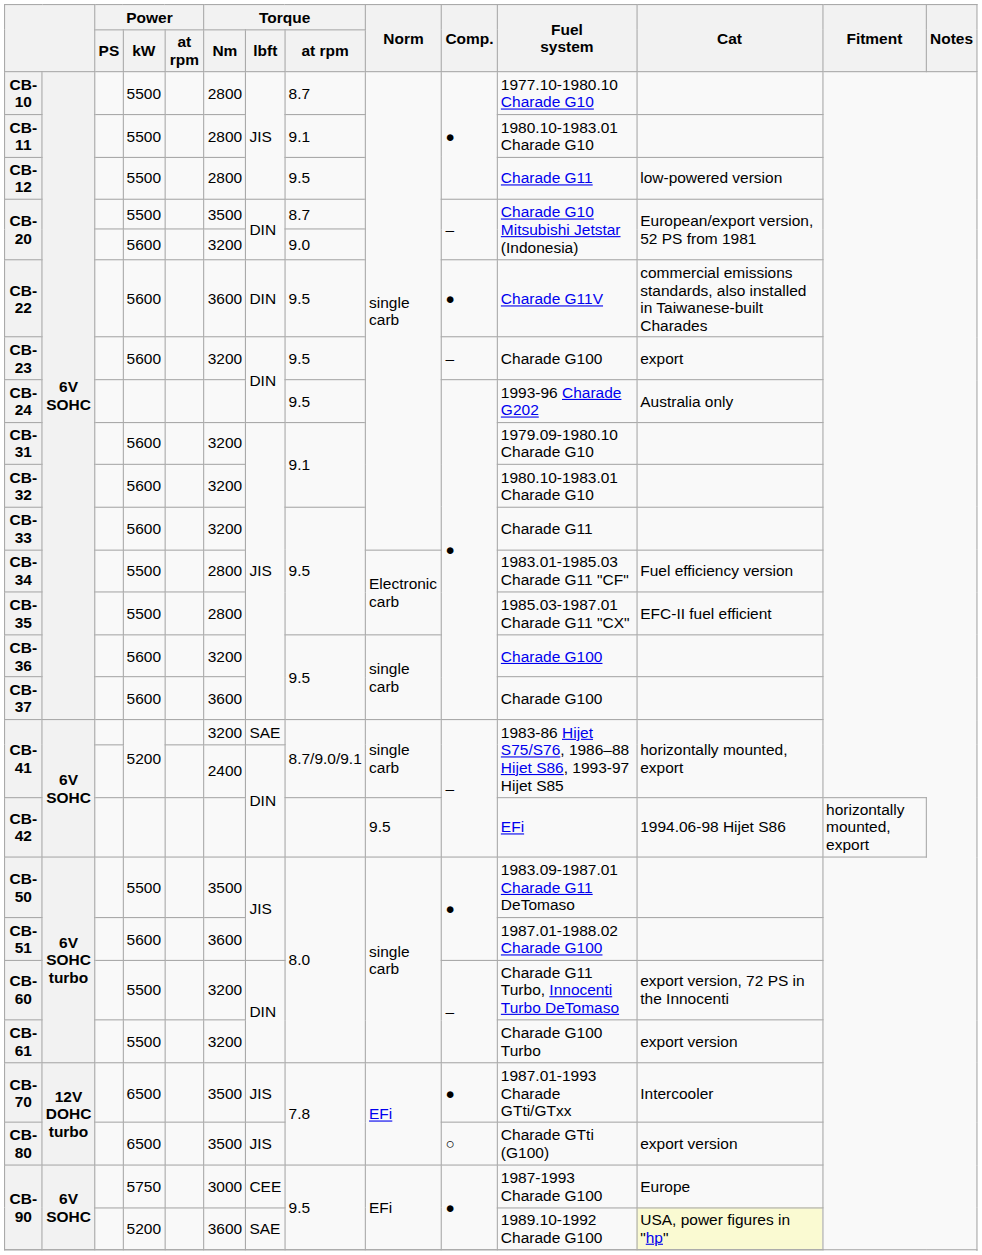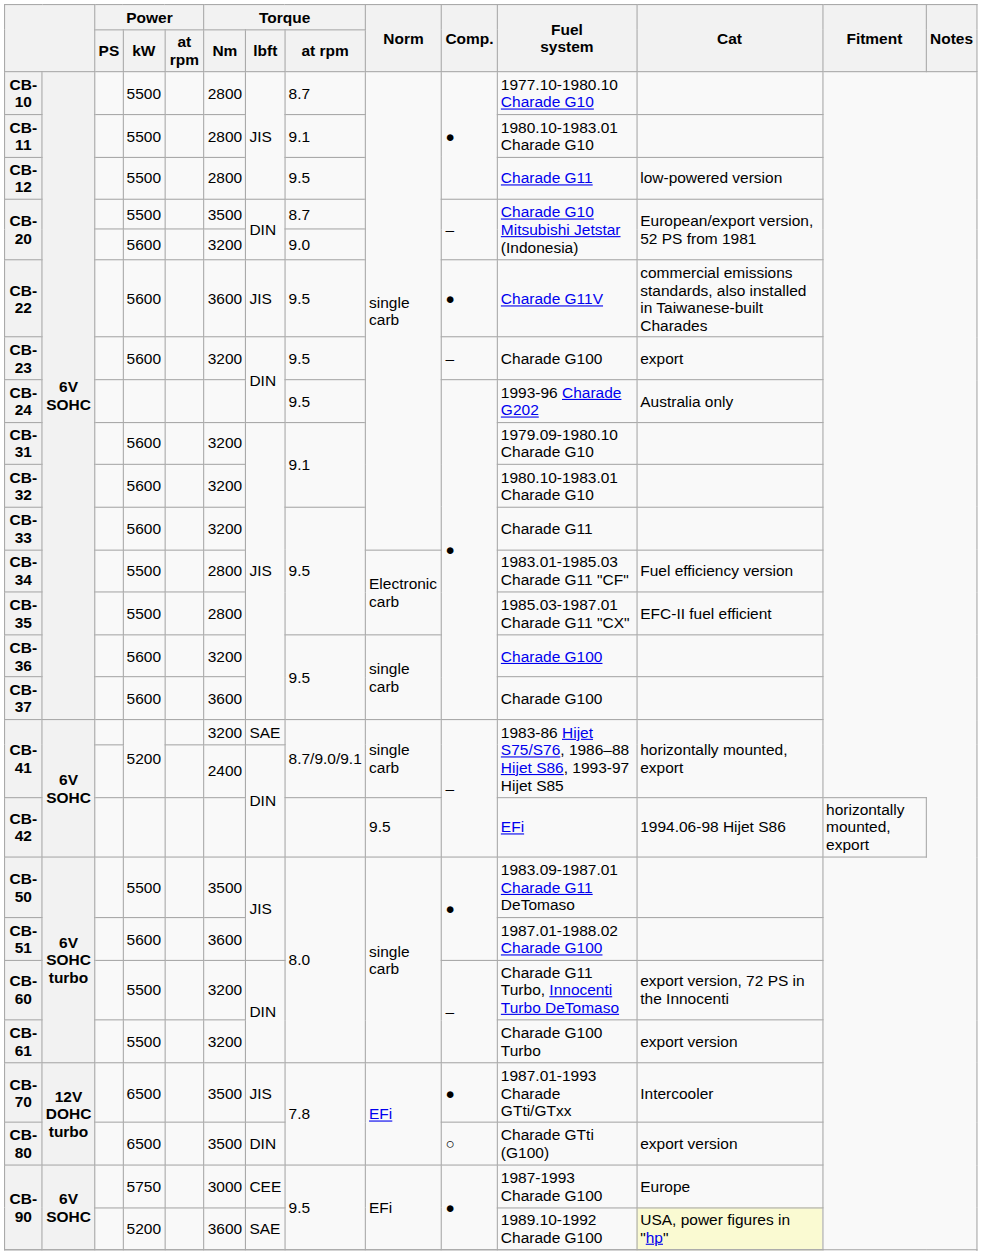 <table class="wikitable" width="70%" style="font-size:88%;">
 <tr>
 <th rowspan="2" colspan="2"></th>
 <th colspan="3">Power</th>
 <th colspan="3">Torque</th>
 <th rowspan="2">Norm</th>
 <th rowspan="2">Comp.</th>
 <th rowspan="2">Fuel<br>system</th>
 <th rowspan="2">Cat</th>
 <th rowspan="2">Fitment</th>
 <th rowspan="2">Notes</th>
 </tr>
 <tr>
 <th>PS</th>
 <th>kW</th>
 <th>at rpm</th>
 <th>Nm</th>
 <th>lbft</th>
 <th>at rpm</th>
 </tr>
 <tr>
 <th>CB-10</th>
 <th rowspan="15">6V<br>SOHC</th>
 <td></td>
 <td>5500</td>
 <td></td>
 <td>2800</td>
 <td rowspan="3">JIS</td>
 <td>8.7</td>
 <td rowspan="11">single<br>carb</td>
 <td rowspan="3">●</td>
 <td>1977.10-1980.10 <a href='#'>Charade G10</a></td>
 <td></td>
 </tr>
 <tr>
 <th>CB-11</th>
 <td></td>
 <td>5500</td>
 <td></td>
 <td>2800</td>
 <td>9.1</td>
 <td>1980.10-1983.01 Charade G10</td>
 <td></td>
 </tr>
 <tr>
 <th>CB-12</th>
 <td></td>
 <td>5500</td>
 <td></td>
 <td>2800</td>
 <td>9.5</td>
 <td><a href='#'>Charade G11</a></td>
 <td>low-powered version</td>
 </tr>
 <tr>
 <th rowspan="2">CB-20</th>
 <td></td>
 <td>5500</td>
 <td></td>
 <td>3500</td>
 <td rowspan="2">DIN</td>
 <td>8.7</td>
 <td rowspan="2">–</td>
 <td rowspan="2"><a href='#'>Charade G10</a><br><a href='#'>Mitsubishi Jetstar</a> (Indonesia)</td>
 <td rowspan="2">European/export version,<br>52 PS from 1981</td>
 </tr>
 <tr>
 <td></td>
 <td>5600</td>
 <td></td>
 <td>3200</td>
 <td>9.0</td>
 </tr>
 <tr>
 <th>CB-22</th>
 <td></td>
 <td>5600</td>
 <td></td>
 <td>3600</td>
-<td>DIN</td>
+<td>JIS</td>
 <td>9.5</td>
 <td>●</td>
 <td><a href='#'>Charade G11V</a></td>
 <td>commercial emissions standards, also installed in Taiwanese-built Charades</td>
 </tr>
 <tr>
 <th>CB-23</th>
 <td></td>
 <td>5600</td>
 <td></td>
 <td>3200</td>
 <td rowspan="2">DIN</td>
 <td>9.5</td>
 <td>–</td>
 <td>Charade G100</td>
 <td>export</td>
 </tr>
 <tr>
 <th>CB-24</th>
 <td></td>
 <td></td>
 <td></td>
 <td></td>
 <td>9.5</td>
 <td rowspan="8">●</td>
 <td>1993-96 <a href='#'>Charade G202</a></td>
 <td>Australia only</td>
 </tr>
 <tr>
 <th>CB-31</th>
 <td></td>
 <td>5600</td>
 <td></td>
 <td>3200</td>
 <td rowspan="7">JIS</td>
 <td rowspan="2">9.1</td>
 <td>1979.09-1980.10 Charade G10</td>
 <td></td>
 </tr>
 <tr>
 <th>CB-32</th>
 <td></td>
 <td>5600</td>
 <td></td>
 <td>3200</td>
 <td>1980.10-1983.01 Charade G10</td>
 <td></td>
 </tr>
 <tr>
 <th>CB-33</th>
 <td></td>
 <td>5600</td>
 <td></td>
 <td>3200</td>
 <td rowspan="3">9.5</td>
 <td>Charade G11</td>
 <td></td>
 </tr>
 <tr>
 <th>CB-34</th>
 <td></td>
 <td>5500</td>
 <td></td>
 <td>2800</td>
 <td rowspan="2">Electronic<br>carb</td>
 <td>1983.01-1985.03 Charade G11 "CF"</td>
 <td>Fuel efficiency version</td>
 </tr>
 <tr>
 <th>CB-35</th>
 <td></td>
 <td>5500</td>
 <td></td>
 <td>2800</td>
 <td>1985.03-1987.01 Charade G11 "CX"</td>
 <td>EFC-II fuel efficient</td>
 </tr>
 <tr>
 <th>CB-36</th>
 <td></td>
 <td>5600</td>
 <td></td>
 <td>3200</td>
 <td rowspan="2">9.5</td>
 <td rowspan="2">single<br>carb</td>
 <td><a href='#'>Charade G100</a></td>
 <td></td>
 </tr>
 <tr>
 <th>CB-37</th>
 <td></td>
 <td>5600</td>
 <td></td>
 <td>3600</td>
 <td>Charade G100</td>
 <td></td>
 </tr>
 <tr>
 <th rowspan="2">CB-41</th>
 <th rowspan="3">6V<br>SOHC</th>
 <td></td>
 <td rowspan="2">5200</td>
 <td></td>
 <td>3200</td>
 <td>SAE</td>
 <td rowspan="2">8.7/9.0/9.1</td>
 <td rowspan="2">single carb</td>
 <td rowspan="3">–</td>
 <td rowspan="2">1983-86 <a href='#'>Hijet S75/S76</a>, 1986–88 <a href='#'>Hijet S86</a>, 1993-97 Hijet S85</td>
 <td rowspan="2">horizontally mounted, export</td>
 </tr>
 <tr>
 <td></td>
 <td></td>
 <td>2400</td>
 <td rowspan="2">DIN</td>
 </tr>
 <tr>
 <th>CB-42</th>
 <td></td>
 <td></td>
 <td></td>
 <td></td>
 <td></td>
 <td>9.5</td>
 <td><a href='#'>EFi</a></td>
 <td>1994.06-98 Hijet S86</td>
 <td>horizontally mounted, export</td>
 </tr>
 <tr>
 <th>CB-50</th>
 <th rowspan="4">6V<br>SOHC<br>turbo</th>
 <td></td>
 <td>5500</td>
 <td></td>
 <td>3500</td>
 <td rowspan="2">JIS</td>
 <td rowspan="4">8.0</td>
 <td rowspan="4">single<br>carb</td>
 <td rowspan="2">●</td>
 <td>1983.09-1987.01 <a href='#'>Charade G11</a> DeTomaso</td>
 <td></td>
 </tr>
 <tr>
 <th>CB-51</th>
 <td></td>
 <td>5600</td>
 <td></td>
 <td>3600</td>
 <td>1987.01-1988.02 <a href='#'>Charade G100</a></td>
 <td></td>
 </tr>
 <tr>
 <th>CB-60</th>
 <td></td>
 <td>5500</td>
 <td></td>
 <td>3200</td>
 <td rowspan="2">DIN</td>
 <td rowspan="2">–</td>
 <td>Charade G11 Turbo, <a href='#'>Innocenti Turbo DeTomaso</a></td>
 <td>export version, 72 PS in the Innocenti</td>
 </tr>
 <tr>
 <th>CB-61</th>
 <td></td>
 <td>5500</td>
 <td></td>
 <td>3200</td>
 <td>Charade G100 Turbo</td>
 <td>export version</td>
 </tr>
 <tr>
 <th>CB-70</th>
 <th rowspan="2">12V<br>DOHC<br>turbo</th>
 <td></td>
 <td>6500</td>
 <td></td>
 <td>3500</td>
 <td>JIS</td>
 <td rowspan="2">7.8</td>
 <td rowspan="2"><a href='#'>EFi</a></td>
 <td>●</td>
 <td>1987.01-1993 Charade GTti/GTxx</td>
 <td>Intercooler</td>
 </tr>
 <tr>
 <th>CB-80</th>
 <td></td>
 <td>6500</td>
 <td></td>
 <td>3500</td>
-<td>JIS</td>
+<td>DIN</td>
 <td>○</td>
 <td>Charade GTti (G100)</td>
 <td>export version</td>
 </tr>
 <tr>
 <th rowspan="2">CB-90</th>
 <th rowspan="2">6V<br>SOHC</th>
 <td></td>
 <td>5750</td>
 <td></td>
 <td>3000</td>
 <td>CEE</td>
 <td rowspan="2">9.5</td>
 <td rowspan="2">EFi</td>
 <td rowspan="2">●</td>
 <td>1987-1993 Charade G100</td>
 <td>Europe</td>
 </tr>
 <tr>
 <td></td>
 <td>5200</td>
 <td></td>
 <td>3600</td>
 <td>SAE</td>
 <td>1989.10-1992 Charade G100</td>
 <td style="background-color:#FAFAD2">USA, power figures in "<a href='#'>hp</a>"</td>
 </tr>
 <tr>
 </tr>
 </table>
